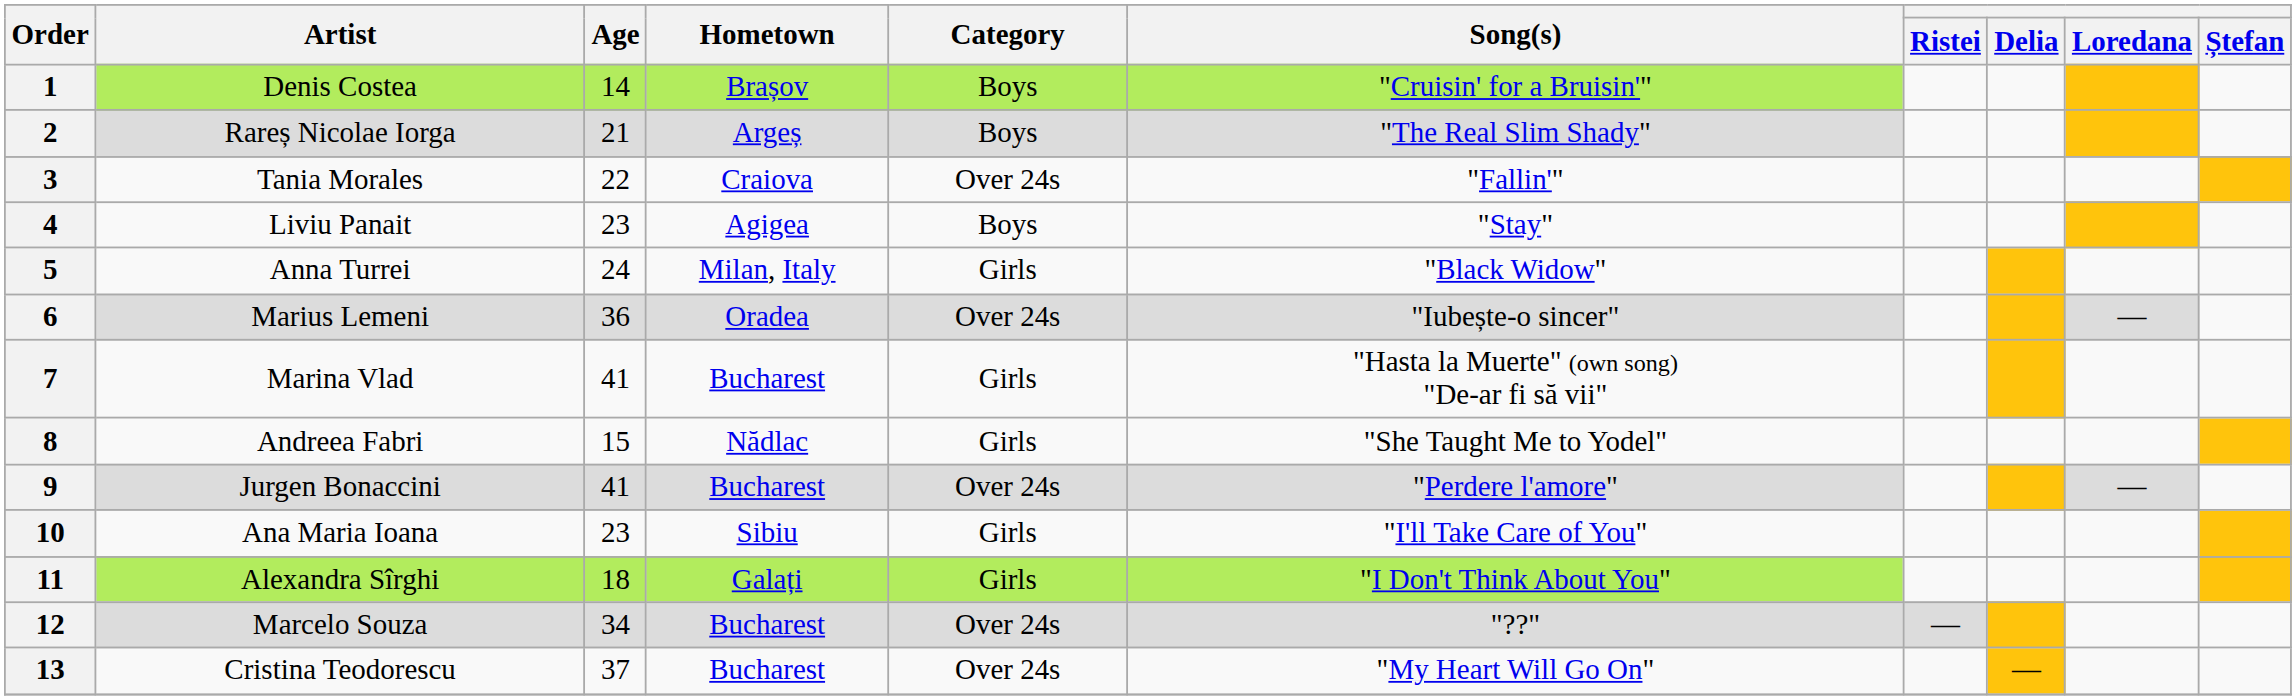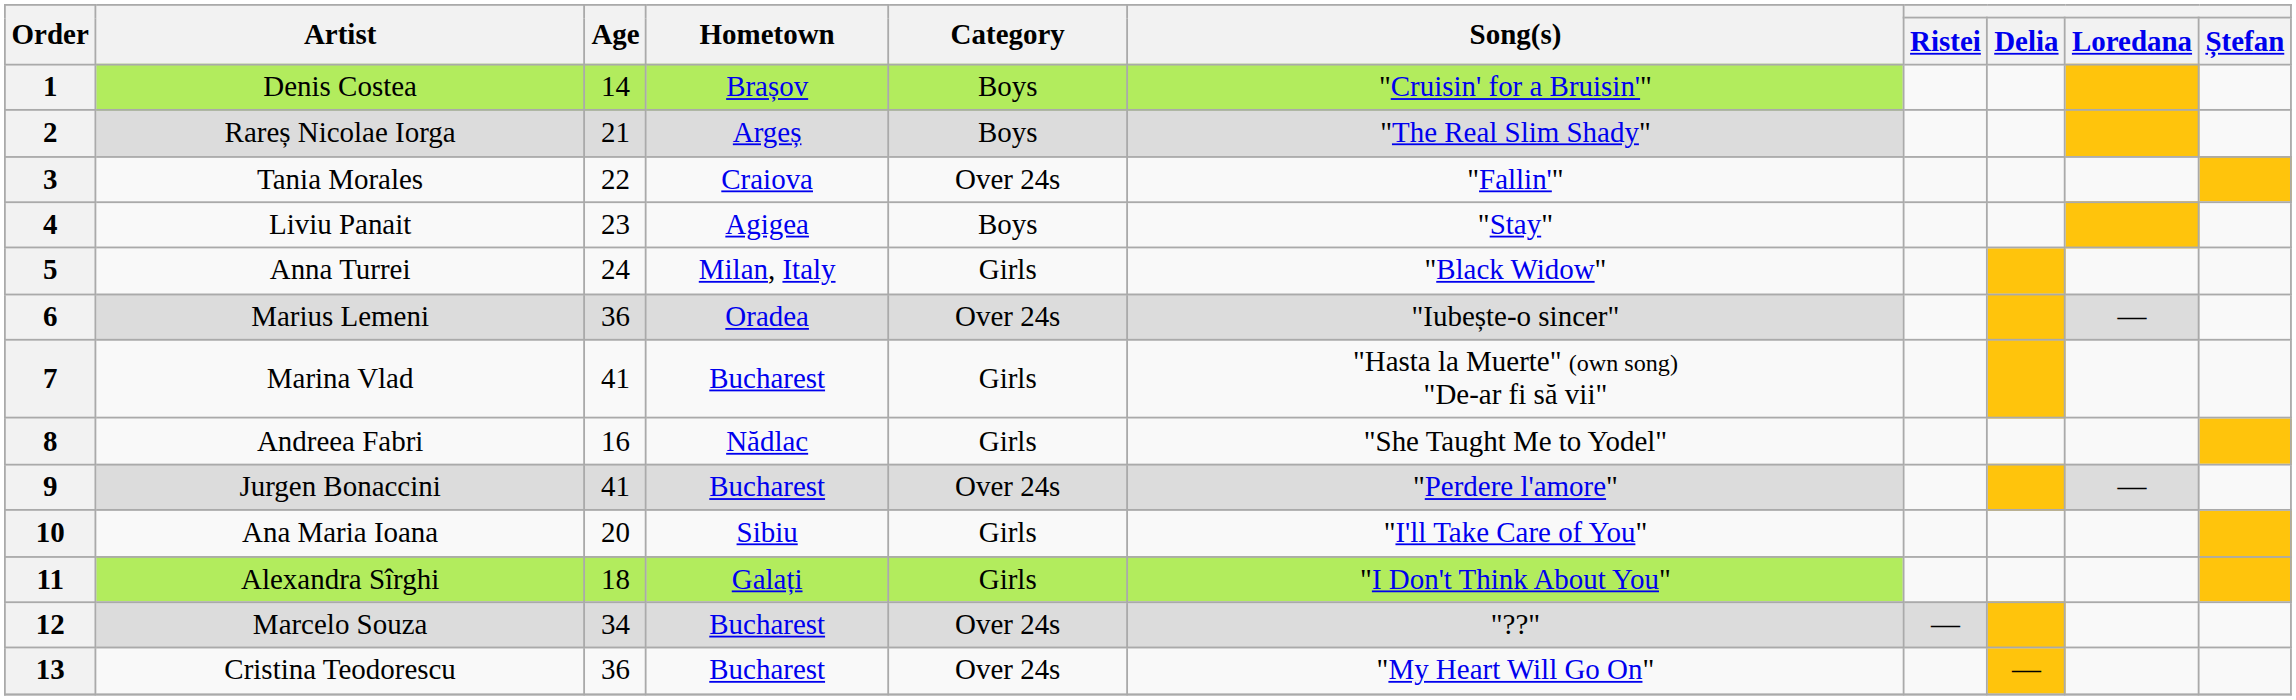 <table class="wikitable" style="text-align:center;width:100%;max-width:115em;margin:auto">
 <tr>
 <th rowspan="2" style="width:3em">Order</th>
 <th rowspan="2" style="width:23%">Artist</th>
 <th rowspan="2" style="width:3em">Age</th>
 <th rowspan="2" style="width:11%">Hometown</th>
 <th rowspan="2" style="width:11%">Category</th>
 <th rowspan="2" style="width:37%">Song(s)</th>
 <th colspan="4"></th>
 </tr>
 <tr>
 <th><a href='#'>Ristei</a></th>
 <th><a href='#'>Delia</a></th>
 <th><a href='#'>Loredana</a></th>
 <th><a href='#'>Ștefan</a></th>
 </tr>
 <tr>
 <th>1</th>
 <td bgcolor="#B2EC5D">Denis Costea</td>
 <td bgcolor="#B2EC5D">14</td>
 <td bgcolor="#B2EC5D"><a href='#'>Brașov</a></td>
 <td bgcolor="#B2EC5D">Boys</td>
 <td bgcolor="#B2EC5D">"<a href='#'>Cruisin' for a Bruisin'</a>"</td>
 <td></td>
 <td></td>
 <td bgcolor="#ffc40c"></td>
 <td></td>
 </tr>
 <tr>
 <th>2</th>
 <td bgcolor="#dcdcdc">Rareș Nicolae Iorga</td>
 <td bgcolor="#dcdcdc">21</td>
 <td bgcolor="#dcdcdc"><a href='#'>Argeș</a></td>
 <td bgcolor="#dcdcdc">Boys</td>
 <td bgcolor="#dcdcdc">"<a href='#'>The Real Slim Shady</a>"</td>
 <td></td>
 <td></td>
 <td bgcolor="#ffc40c"></td>
 <td></td>
 </tr>
 <tr>
 <th>3</th>
 <td>Tania Morales</td>
 <td>22</td>
 <td><a href='#'>Craiova</a></td>
 <td>Over 24s</td>
 <td>"<a href='#'>Fallin'</a>"</td>
 <td></td>
 <td></td>
 <td></td>
 <td bgcolor="#ffc40c"></td>
 </tr>
 <tr>
 <th>4</th>
 <td>Liviu Panait</td>
 <td>23</td>
 <td><a href='#'>Agigea</a></td>
 <td>Boys</td>
 <td>"<a href='#'>Stay</a>"</td>
 <td></td>
 <td></td>
 <td bgcolor="#ffc40c"></td>
 <td></td>
 </tr>
 <tr>
 <th>5</th>
 <td>Anna Turrei</td>
 <td>24</td>
 <td><a href='#'>Milan</a>, <a href='#'>Italy</a></td>
 <td>Girls</td>
 <td>"<a href='#'>Black Widow</a>"</td>
 <td></td>
 <td bgcolor="#ffc40c"></td>
 <td></td>
 <td></td>
 </tr>
 <tr>
 <th>6</th>
 <td bgcolor="#dcdcdc">Marius Lemeni</td>
 <td bgcolor="#dcdcdc">36</td>
 <td bgcolor="#dcdcdc"><a href='#'>Oradea</a></td>
 <td bgcolor="#dcdcdc">Over 24s</td>
 <td bgcolor="#dcdcdc">"Iubește-o sincer"</td>
 <td></td>
 <td bgcolor="#ffc40c"></td>
 <td bgcolor="#dcdcdc">—</td>
 <td></td>
 </tr>
 <tr>
 <th>7</th>
 <td>Marina Vlad</td>
 <td>41</td>
 <td><a href='#'>Bucharest</a></td>
 <td>Girls</td>
 <td>"Hasta la Muerte" <small>(own song)</small> <br> "De-ar fi să vii"</td>
 <td></td>
 <td bgcolor="#ffc40c"></td>
 <td></td>
 <td></td>
 </tr>
 <tr>
 <th>8</th>
 <td>Andreea Fabri</td>
-<td>15</td>
+<td>16</td>
 <td><a href='#'>Nădlac</a></td>
 <td>Girls</td>
 <td>"She Taught Me to Yodel"</td>
 <td></td>
 <td></td>
 <td></td>
 <td bgcolor="#ffc40c"></td>
 </tr>
 <tr>
 <th>9</th>
 <td bgcolor="#dcdcdc">Jurgen Bonaccini</td>
 <td bgcolor="#dcdcdc">41</td>
 <td bgcolor="#dcdcdc"><a href='#'>Bucharest</a></td>
 <td bgcolor="#dcdcdc">Over 24s</td>
 <td bgcolor="#dcdcdc">"<a href='#'>Perdere l'amore</a>"</td>
 <td></td>
 <td bgcolor="#ffc40c"></td>
 <td bgcolor="#dcdcdc">—</td>
 <td></td>
 </tr>
 <tr>
 <th>10</th>
 <td>Ana Maria Ioana</td>
-<td>23</td>
+<td>20</td>
 <td><a href='#'>Sibiu</a></td>
 <td>Girls</td>
 <td>"<a href='#'>I'll Take Care of You</a>"</td>
 <td></td>
 <td></td>
 <td></td>
 <td bgcolor="#ffc40c"></td>
 </tr>
 <tr>
 <th>11</th>
 <td bgcolor="#B2EC5D">Alexandra Sîrghi</td>
 <td bgcolor="#B2EC5D">18</td>
 <td bgcolor="#B2EC5D"><a href='#'>Galați</a></td>
 <td bgcolor="#B2EC5D">Girls</td>
 <td bgcolor="#B2EC5D">"<a href='#'>I Don't Think About You</a>"</td>
 <td></td>
 <td></td>
 <td></td>
 <td bgcolor="#ffc40c"></td>
 </tr>
 <tr>
 <th>12</th>
 <td bgcolor="#dcdcdc">Marcelo Souza</td>
 <td bgcolor="#dcdcdc">34</td>
 <td bgcolor="#dcdcdc"><a href='#'>Bucharest</a></td>
 <td bgcolor="#dcdcdc">Over 24s</td>
 <td bgcolor="#dcdcdc">"??"</td>
 <td bgcolor="#dcdcdc">—</td>
 <td bgcolor="#ffc40c"></td>
 <td></td>
 <td></td>
 </tr>
 <tr>
 <th>13</th>
 <td>Cristina Teodorescu</td>
-<td>37</td>
+<td>36</td>
 <td><a href='#'>Bucharest</a></td>
 <td>Over 24s</td>
 <td>"<a href='#'>My Heart Will Go On</a>"</td>
 <td></td>
 <td bgcolor="#ffc40c">—</td>
 <td></td>
 <td></td>
 </tr>
 <tr>
 </tr>
 </table>
